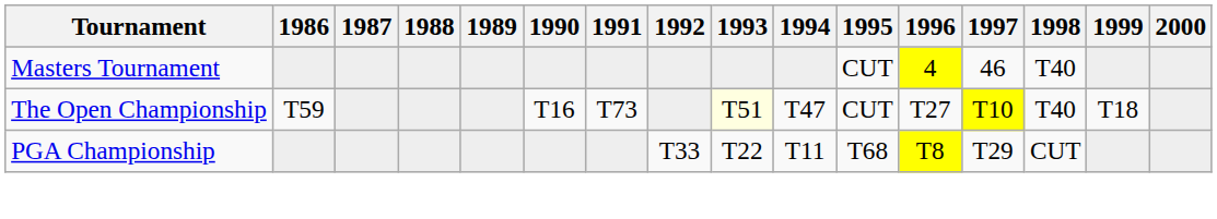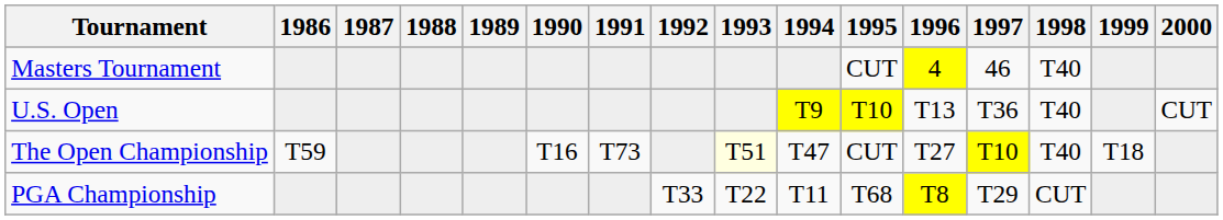 <table class="wikitable" style="font-size:95%;text-align:center;">
 <tr>
 <th>Tournament</th>
 <th>1986</th>
 <th>1987</th>
 <th>1988</th>
 <th>1989</th>
 <th>1990</th>
 <th>1991</th>
 <th>1992</th>
 <th>1993</th>
 <th>1994</th>
 <th>1995</th>
 <th>1996</th>
 <th>1997</th>
 <th>1998</th>
 <th>1999</th>
 <th>2000</th>
 </tr>
 <tr>
 <td align=left><a href='#'>Masters Tournament</a></td>
 <td style="background:#eeeeee;"></td>
 <td style="background:#eeeeee;"></td>
 <td style="background:#eeeeee;"></td>
 <td style="background:#eeeeee;"></td>
 <td style="background:#eeeeee;"></td>
 <td style="background:#eeeeee;"></td>
 <td style="background:#eeeeee;"></td>
 <td style="background:#eeeeee;"></td>
 <td style="background:#eeeeee;"></td>
 <td>CUT</td>
 <td style="background:yellow;">4</td>
 <td>46</td>
 <td>T40</td>
 <td style="background:#eeeeee;"></td>
 <td style="background:#eeeeee;"></td>
 </tr>
 <tr>
+<td align=left><a href='#'>U.S. Open</a></td>
+<td style="background:#eeeeee;"></td>
+<td style="background:#eeeeee;"></td>
+<td style="background:#eeeeee;"></td>
+<td style="background:#eeeeee;"></td>
+<td style="background:#eeeeee;"></td>
+<td style="background:#eeeeee;"></td>
+<td style="background:#eeeeee;"></td>
+<td style="background:#eeeeee;"></td>
+<td style="background:yellow;">T9</td>
+<td style="background:yellow;">T10</td>
+<td>T13</td>
+<td>T36</td>
+<td>T40</td>
+<td style="background:#eeeeee;"></td>
+<td>CUT</td>
+</tr>
+<tr>
 <td align=left><a href='#'>The Open Championship</a></td>
 <td>T59</td>
 <td style="background:#eeeeee;"></td>
 <td style="background:#eeeeee;"></td>
 <td style="background:#eeeeee;"></td>
 <td>T16</td>
 <td>T73</td>
 <td style="background:#eeeeee;"></td>
 <td style="background: lightyellow;">T51</td>
 <td>T47</td>
 <td>CUT</td>
 <td>T27</td>
 <td style="background:yellow;">T10</td>
 <td>T40</td>
 <td>T18</td>
 <td style="background:#eeeeee;"></td>
 </tr>
 <tr>
 <td align=left><a href='#'>PGA Championship</a></td>
 <td style="background:#eeeeee;"></td>
 <td style="background:#eeeeee;"></td>
 <td style="background:#eeeeee;"></td>
 <td style="background:#eeeeee;"></td>
 <td style="background:#eeeeee;"></td>
 <td style="background:#eeeeee;"></td>
 <td>T33</td>
 <td>T22</td>
 <td>T11</td>
 <td>T68</td>
 <td style="background:yellow;">T8</td>
 <td>T29</td>
 <td>CUT</td>
 <td style="background:#eeeeee;"></td>
 <td style="background:#eeeeee;"></td>
 </tr>
 </table>
